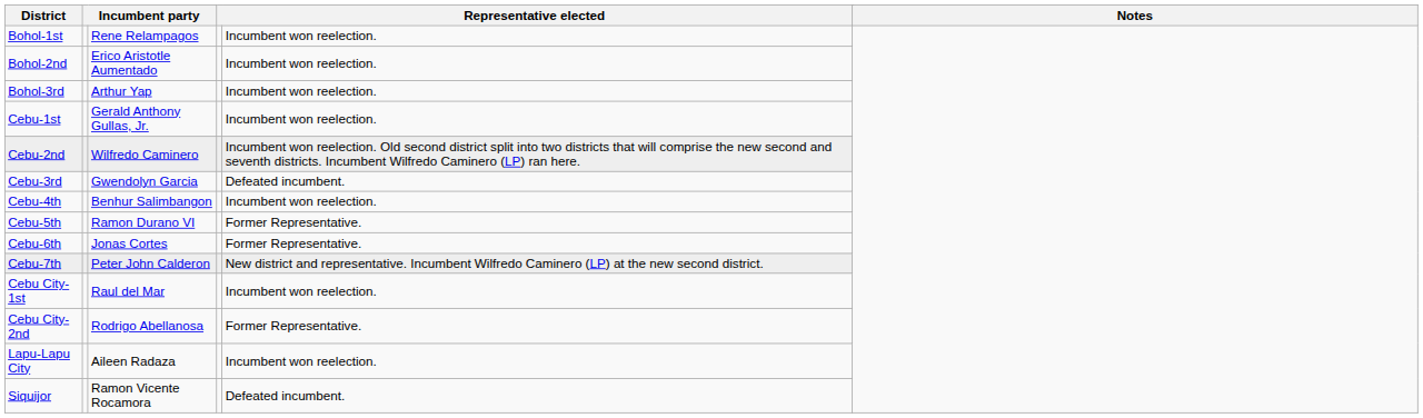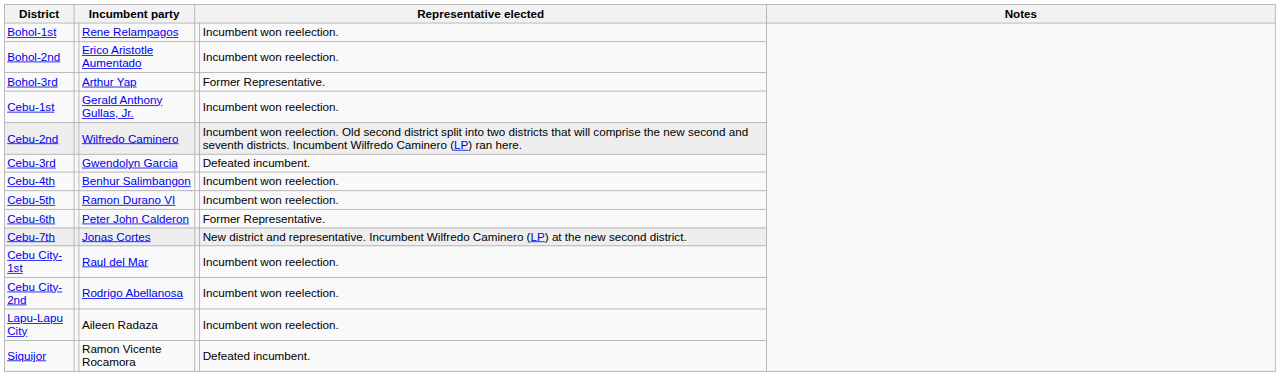 <table class=wikitable style="font-size:90%;">
 <tr>
 <th>District</th>
 <th colspan=2>Incumbent party</th>
 <th colspan=3>Representative elected</th>
 <th width=40%>Notes</th>
 </tr>
 <tr>
 <td><a href='#'>Bohol-1st</a></td>
 <td></td>
 <td><a href='#'>Rene Relampagos</a></td>
 <td></td>
 <td>Incumbent won reelection.</td>
 </tr>
 <tr>
 <td><a href='#'>Bohol-2nd</a></td>
 <td></td>
 <td><a href='#'>Erico Aristotle Aumentado</a></td>
 <td></td>
 <td>Incumbent won reelection.</td>
 </tr>
 <tr>
 <td><a href='#'>Bohol-3rd</a></td>
 <td></td>
 <td><a href='#'>Arthur Yap</a></td>
 <td></td>
-<td>Incumbent won reelection.</td>
+<td>Former Representative.</td>
 </tr>
 <tr>
 <td><a href='#'>Cebu-1st</a></td>
 <td></td>
 <td><a href='#'>Gerald Anthony Gullas, Jr.</a></td>
 <td></td>
 <td>Incumbent won reelection.</td>
 </tr>
 <tr bgcolor=#eee>
 <td><a href='#'>Cebu-2nd</a></td>
 <td></td>
 <td><a href='#'>Wilfredo Caminero</a></td>
 <td></td>
 <td>Incumbent won reelection. Old second district split into two districts that will comprise the new second and seventh districts. Incumbent Wilfredo Caminero (<a href='#'>LP</a>) ran here.</td>
 </tr>
 <tr>
 <td><a href='#'>Cebu-3rd</a></td>
 <td></td>
 <td><a href='#'>Gwendolyn Garcia</a></td>
 <td></td>
 <td>Defeated incumbent.</td>
 </tr>
 <tr>
 <td><a href='#'>Cebu-4th</a></td>
 <td></td>
 <td><a href='#'>Benhur Salimbangon</a></td>
 <td></td>
 <td>Incumbent won reelection.</td>
 </tr>
 <tr>
 <td><a href='#'>Cebu-5th</a></td>
 <td></td>
 <td><a href='#'>Ramon Durano VI</a></td>
 <td></td>
-<td>Former Representative.</td>
+<td>Incumbent won reelection.</td>
 </tr>
 <tr>
 <td><a href='#'>Cebu-6th</a></td>
 <td></td>
-<td><a href='#'>Jonas Cortes</a></td>
+<td><a href='#'>Peter John Calderon</a></td>
 <td></td>
 <td>Former Representative.</td>
 </tr>
 <tr bgcolor=#eee>
 <td><a href='#'>Cebu-7th</a></td>
 <td></td>
-<td><a href='#'>Peter John Calderon</a></td>
+<td><a href='#'>Jonas Cortes</a></td>
 <td></td>
 <td>New district and representative. Incumbent Wilfredo Caminero (<a href='#'>LP</a>) at the new second district.</td>
 </tr>
 <tr>
 <td><a href='#'>Cebu City-1st</a></td>
 <td></td>
 <td><a href='#'>Raul del Mar</a></td>
 <td></td>
 <td>Incumbent won reelection.</td>
 </tr>
 <tr>
 <td><a href='#'>Cebu City-2nd</a></td>
 <td></td>
 <td><a href='#'>Rodrigo Abellanosa</a></td>
 <td></td>
-<td>Former Representative.</td>
+<td>Incumbent won reelection.</td>
 </tr>
 <tr>
 <td><a href='#'>Lapu-Lapu City</a></td>
 <td></td>
 <td>Aileen Radaza</td>
 <td></td>
 <td>Incumbent won reelection.</td>
 </tr>
 <tr>
 <td><a href='#'>Siquijor</a></td>
 <td></td>
 <td>Ramon Vicente Rocamora</td>
 <td></td>
 <td>Defeated incumbent.</td>
 </tr>
 </table>
